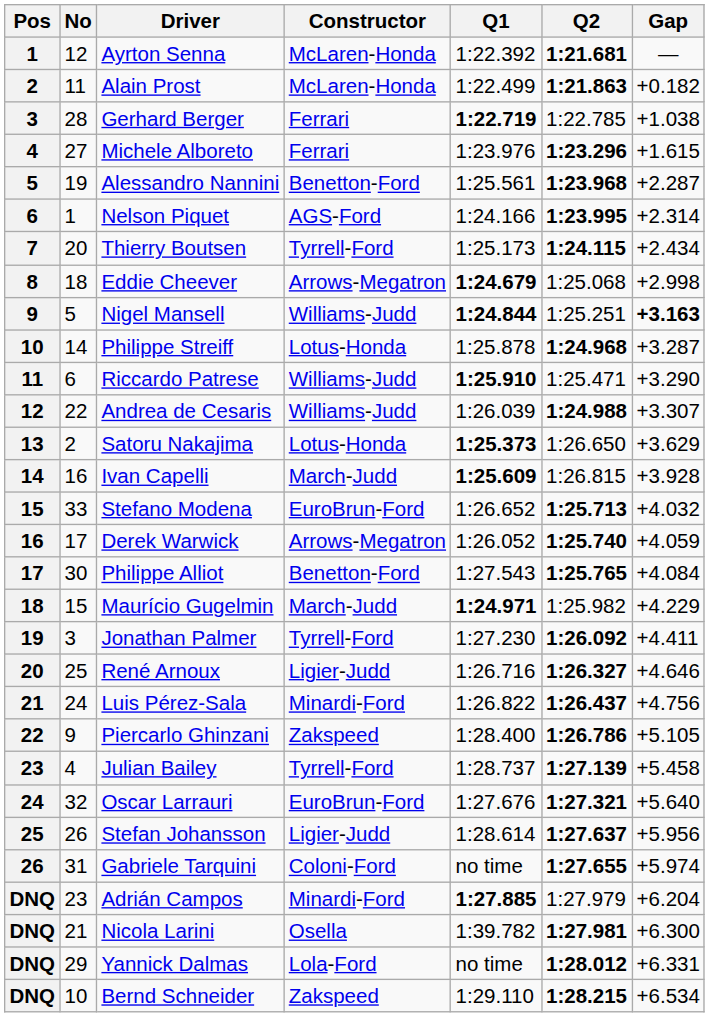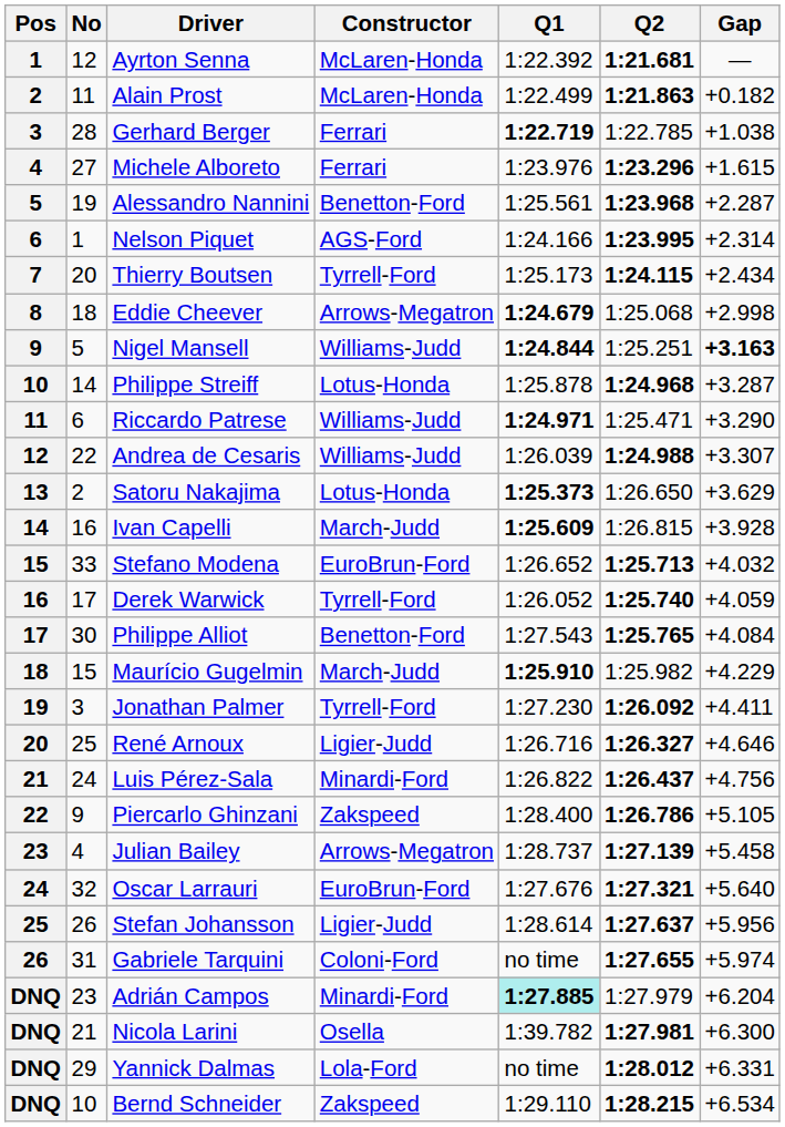 <table class="wikitable sortable" style="font-size: 95%;">
 <tr>
 <th>Pos</th>
 <th>No</th>
 <th>Driver</th>
 <th>Constructor</th>
 <th>Q1</th>
 <th>Q2</th>
 <th>Gap</th>
 </tr>
 <tr>
 <th>1</th>
 <td>12</td>
 <td> <a href='#'>Ayrton Senna</a></td>
 <td><a href='#'>McLaren</a>-<a href='#'>Honda</a></td>
 <td>1:22.392</td>
 <td><strong>1:21.681</strong></td>
 <td align="center">—</td>
 </tr>
 <tr>
 <th>2</th>
 <td>11</td>
 <td> <a href='#'>Alain Prost</a></td>
 <td><a href='#'>McLaren</a>-<a href='#'>Honda</a></td>
 <td>1:22.499</td>
 <td><strong>1:21.863</strong></td>
 <td>+0.182</td>
 </tr>
 <tr>
 <th>3</th>
 <td>28</td>
 <td> <a href='#'>Gerhard Berger</a></td>
 <td><a href='#'>Ferrari</a></td>
 <td><strong>1:22.719</strong></td>
 <td>1:22.785</td>
 <td>+1.038</td>
 </tr>
 <tr>
 <th>4</th>
 <td>27</td>
 <td> <a href='#'>Michele Alboreto</a></td>
 <td><a href='#'>Ferrari</a></td>
 <td>1:23.976</td>
 <td><strong>1:23.296</strong></td>
 <td>+1.615</td>
 </tr>
 <tr>
 <th>5</th>
 <td>19</td>
 <td> <a href='#'>Alessandro Nannini</a></td>
 <td><a href='#'>Benetton</a>-<a href='#'>Ford</a></td>
 <td>1:25.561</td>
 <td><strong>1:23.968</strong></td>
 <td>+2.287</td>
 </tr>
 <tr>
 <th>6</th>
 <td>1</td>
 <td> <a href='#'>Nelson Piquet</a></td>
 <td><a href='#'>AGS</a>-<a href='#'>Ford</a></td>
 <td>1:24.166</td>
 <td><strong>1:23.995</strong></td>
 <td>+2.314</td>
 </tr>
 <tr>
 <th>7</th>
 <td>20</td>
 <td> <a href='#'>Thierry Boutsen</a></td>
 <td><a href='#'>Tyrrell</a>-<a href='#'>Ford</a></td>
 <td>1:25.173</td>
 <td><strong>1:24.115</strong></td>
 <td>+2.434</td>
 </tr>
 <tr>
 <th>8</th>
 <td>18</td>
 <td> <a href='#'>Eddie Cheever</a></td>
 <td><a href='#'>Arrows</a>-<a href='#'>Megatron</a></td>
 <td><strong>1:24.679</strong></td>
 <td>1:25.068</td>
 <td>+2.998</td>
 </tr>
 <tr>
 <th>9</th>
 <td>5</td>
 <td> <a href='#'>Nigel Mansell</a></td>
 <td><a href='#'>Williams</a>-<a href='#'>Judd</a></td>
 <td><strong>1:24.844</strong></td>
 <td>1:25.251</td>
 <td><strong>+3.163</strong></td>
 </tr>
 <tr>
 <th>10</th>
 <td>14</td>
 <td> <a href='#'>Philippe Streiff</a></td>
 <td><a href='#'>Lotus</a>-<a href='#'>Honda</a></td>
 <td>1:25.878</td>
 <td><strong>1:24.968</strong></td>
 <td>+3.287</td>
 </tr>
 <tr>
 <th>11</th>
 <td>6</td>
 <td> <a href='#'>Riccardo Patrese</a></td>
 <td><a href='#'>Williams</a>-<a href='#'>Judd</a></td>
-<td><strong>1:25.910</strong></td>
+<td><strong>1:24.971</strong></td>
 <td>1:25.471</td>
 <td>+3.290</td>
 </tr>
 <tr>
 <th>12</th>
 <td>22</td>
 <td> <a href='#'>Andrea de Cesaris</a></td>
 <td><a href='#'>Williams</a>-<a href='#'>Judd</a></td>
 <td>1:26.039</td>
 <td><strong>1:24.988</strong></td>
 <td>+3.307</td>
 </tr>
 <tr>
 <th>13</th>
 <td>2</td>
 <td> <a href='#'>Satoru Nakajima</a></td>
 <td><a href='#'>Lotus</a>-<a href='#'>Honda</a></td>
 <td><strong>1:25.373</strong></td>
 <td>1:26.650</td>
 <td>+3.629</td>
 </tr>
 <tr>
 <th>14</th>
 <td>16</td>
 <td> <a href='#'>Ivan Capelli</a></td>
 <td><a href='#'>March</a>-<a href='#'>Judd</a></td>
 <td><strong>1:25.609</strong></td>
 <td>1:26.815</td>
 <td>+3.928</td>
 </tr>
 <tr>
 <th>15</th>
 <td>33</td>
 <td> <a href='#'>Stefano Modena</a></td>
 <td><a href='#'>EuroBrun</a>-<a href='#'>Ford</a></td>
 <td>1:26.652</td>
 <td><strong>1:25.713</strong></td>
 <td>+4.032</td>
 </tr>
 <tr>
 <th>16</th>
 <td>17</td>
 <td> <a href='#'>Derek Warwick</a></td>
-<td><a href='#'>Arrows</a>-<a href='#'>Megatron</a></td>
+<td><a href='#'>Tyrrell</a>-<a href='#'>Ford</a></td>
 <td>1:26.052</td>
 <td><strong>1:25.740</strong></td>
 <td>+4.059</td>
 </tr>
 <tr>
 <th>17</th>
 <td>30</td>
 <td> <a href='#'>Philippe Alliot</a></td>
 <td><a href='#'>Benetton</a>-<a href='#'>Ford</a></td>
 <td>1:27.543</td>
 <td><strong>1:25.765</strong></td>
 <td>+4.084</td>
 </tr>
 <tr>
 <th>18</th>
 <td>15</td>
 <td> <a href='#'>Maurício Gugelmin</a></td>
 <td><a href='#'>March</a>-<a href='#'>Judd</a></td>
-<td><strong>1:24.971</strong></td>
+<td><strong>1:25.910</strong></td>
 <td>1:25.982</td>
 <td>+4.229</td>
 </tr>
 <tr>
 <th>19</th>
 <td>3</td>
 <td> <a href='#'>Jonathan Palmer</a></td>
 <td><a href='#'>Tyrrell</a>-<a href='#'>Ford</a></td>
 <td>1:27.230</td>
 <td><strong>1:26.092</strong></td>
 <td>+4.411</td>
 </tr>
 <tr>
 <th>20</th>
 <td>25</td>
 <td> <a href='#'>René Arnoux</a></td>
 <td><a href='#'>Ligier</a>-<a href='#'>Judd</a></td>
 <td>1:26.716</td>
 <td><strong>1:26.327</strong></td>
 <td>+4.646</td>
 </tr>
 <tr>
 <th>21</th>
 <td>24</td>
 <td> <a href='#'>Luis Pérez-Sala</a></td>
 <td><a href='#'>Minardi</a>-<a href='#'>Ford</a></td>
 <td>1:26.822</td>
 <td><strong>1:26.437</strong></td>
 <td>+4.756</td>
 </tr>
 <tr>
 <th>22</th>
 <td>9</td>
 <td> <a href='#'>Piercarlo Ghinzani</a></td>
 <td><a href='#'>Zakspeed</a></td>
 <td>1:28.400</td>
 <td><strong>1:26.786</strong></td>
 <td>+5.105</td>
 </tr>
 <tr>
 <th>23</th>
 <td>4</td>
 <td> <a href='#'>Julian Bailey</a></td>
-<td><a href='#'>Tyrrell</a>-<a href='#'>Ford</a></td>
+<td><a href='#'>Arrows</a>-<a href='#'>Megatron</a></td>
 <td>1:28.737</td>
 <td><strong>1:27.139</strong></td>
 <td>+5.458</td>
 </tr>
 <tr>
 <th>24</th>
 <td>32</td>
 <td> <a href='#'>Oscar Larrauri</a></td>
 <td><a href='#'>EuroBrun</a>-<a href='#'>Ford</a></td>
 <td>1:27.676</td>
 <td><strong>1:27.321</strong></td>
 <td>+5.640</td>
 </tr>
 <tr>
 <th>25</th>
 <td>26</td>
 <td> <a href='#'>Stefan Johansson</a></td>
 <td><a href='#'>Ligier</a>-<a href='#'>Judd</a></td>
 <td>1:28.614</td>
 <td><strong>1:27.637</strong></td>
 <td>+5.956</td>
 </tr>
 <tr>
 <th>26</th>
 <td>31</td>
 <td> <a href='#'>Gabriele Tarquini</a></td>
 <td><a href='#'>Coloni</a>-<a href='#'>Ford</a></td>
 <td>no time</td>
 <td><strong>1:27.655</strong></td>
 <td>+5.974</td>
 </tr>
 <tr>
 <th>DNQ</th>
 <td>23</td>
 <td> <a href='#'>Adrián Campos</a></td>
 <td><a href='#'>Minardi</a>-<a href='#'>Ford</a></td>
-<td><strong>1:27.885</strong></td>
+<td style="background: paleturquoise;"><strong>1:27.885</strong></td>
 <td>1:27.979</td>
 <td>+6.204</td>
 </tr>
 <tr>
 <th>DNQ</th>
 <td>21</td>
 <td> <a href='#'>Nicola Larini</a></td>
 <td><a href='#'>Osella</a></td>
 <td>1:39.782</td>
 <td><strong>1:27.981</strong></td>
 <td>+6.300</td>
 </tr>
 <tr>
 <th>DNQ</th>
 <td>29</td>
 <td> <a href='#'>Yannick Dalmas</a></td>
 <td><a href='#'>Lola</a>-<a href='#'>Ford</a></td>
 <td>no time</td>
 <td><strong>1:28.012</strong></td>
 <td>+6.331</td>
 </tr>
 <tr>
 <th>DNQ</th>
 <td>10</td>
 <td> <a href='#'>Bernd Schneider</a></td>
 <td><a href='#'>Zakspeed</a></td>
 <td>1:29.110</td>
 <td><strong>1:28.215</strong></td>
 <td>+6.534</td>
 </tr>
 </table>
